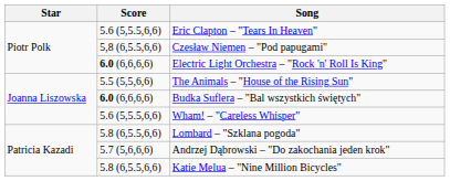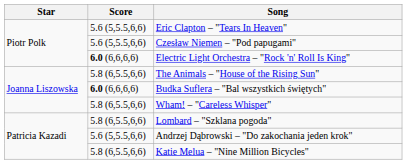 <table class="wikitable">
 <tr>
 <th style="width:130px;">Star</th>
 <th style="width:100px;">Score</th>
 <th style="width:400px;">Song</th>
 </tr>
 <tr>
 <td rowspan="3">Piotr Polk</td>
 <td>5.6 (5,5.5,6,6)</td>
 <td><a href='#'>Eric Clapton</a> – "<a href='#'>Tears In Heaven</a>"</td>
 </tr>
 <tr>
-<td>5,8 (6,5.5,6,6)</td>
+<td>5.6 (5,5.5,6,6)</td>
 <td><a href='#'>Czesław Niemen</a> – "Pod papugami"</td>
 </tr>
 <tr>
 <td><strong>6.0</strong> (6,6,6,6)</td>
 <td><a href='#'>Electric Light Orchestra</a> – "<a href='#'>Rock 'n' Roll Is King</a>"</td>
 </tr>
 <tr>
 <td rowspan="3"><a href='#'>Joanna Liszowska</a></td>
-<td>5.5 (5,5,6,6)</td>
+<td>5.8 (6,5.5,6,6)</td>
 <td><a href='#'>The Animals</a> – "<a href='#'>House of the Rising Sun</a>"</td>
 </tr>
 <tr>
 <td><strong>6.0</strong> (6,6,6,6)</td>
 <td><a href='#'>Budka Suflera</a> – "Bal wszystkich świętych"</td>
 </tr>
 <tr>
-<td>5.6 (5,5.5,6,6)</td>
+<td>5.8 (6,5.5,6,6)</td>
 <td><a href='#'>Wham!</a> – "<a href='#'>Careless Whisper</a>"</td>
 </tr>
 <tr>
 <td rowspan="3">Patricia Kazadi</td>
 <td>5.8 (6,5.5,6,6)</td>
 <td><a href='#'>Lombard</a> – "Szklana pogoda"</td>
 </tr>
 <tr>
-<td>5.7 (5,6,6,6)</td>
+<td>5.6 (5,5.5,6,6)</td>
 <td>Andrzej Dąbrowski – "Do zakochania jeden krok"</td>
 </tr>
 <tr>
 <td>5.8 (6,5.5,6,6)</td>
 <td><a href='#'>Katie Melua</a> – "Nine Million Bicycles"</td>
 </tr>
 </table>
